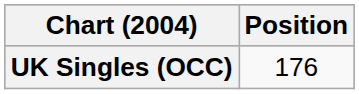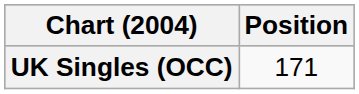 <table class="wikitable plainrowheaders" style="text-align:center">
 <tr>
 <th scope="col">Chart (2004)</th>
 <th scope="col">Position</th>
 </tr>
 <tr>
 <th scope="row">UK Singles (OCC)</th>
-<td>176</td>
+<td>171</td>
 </tr>
 </table>
